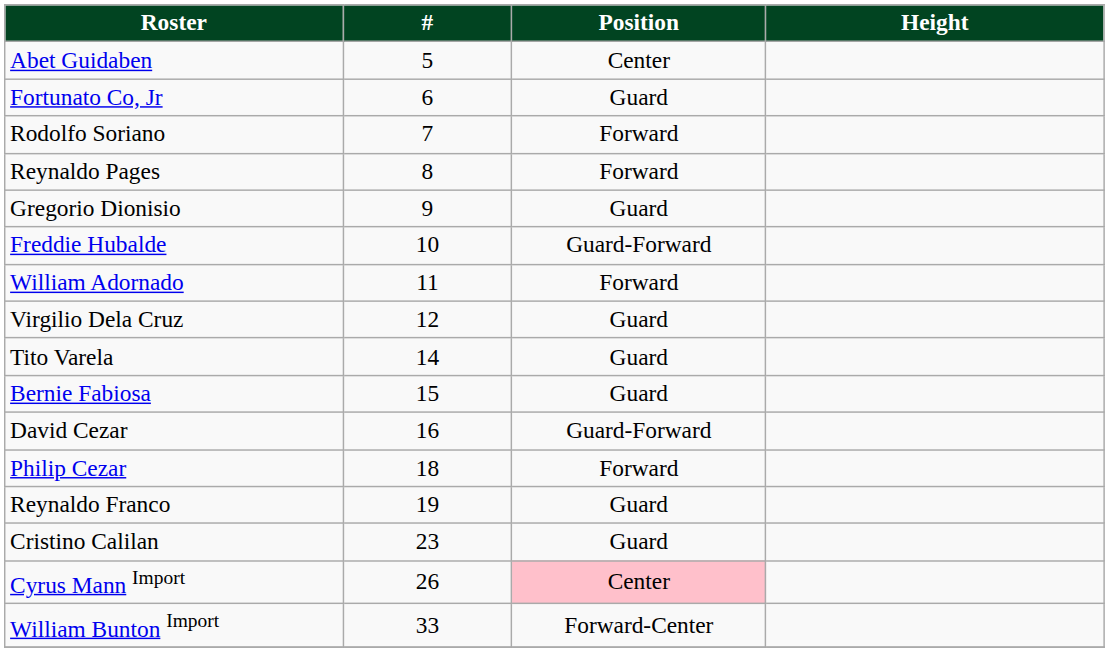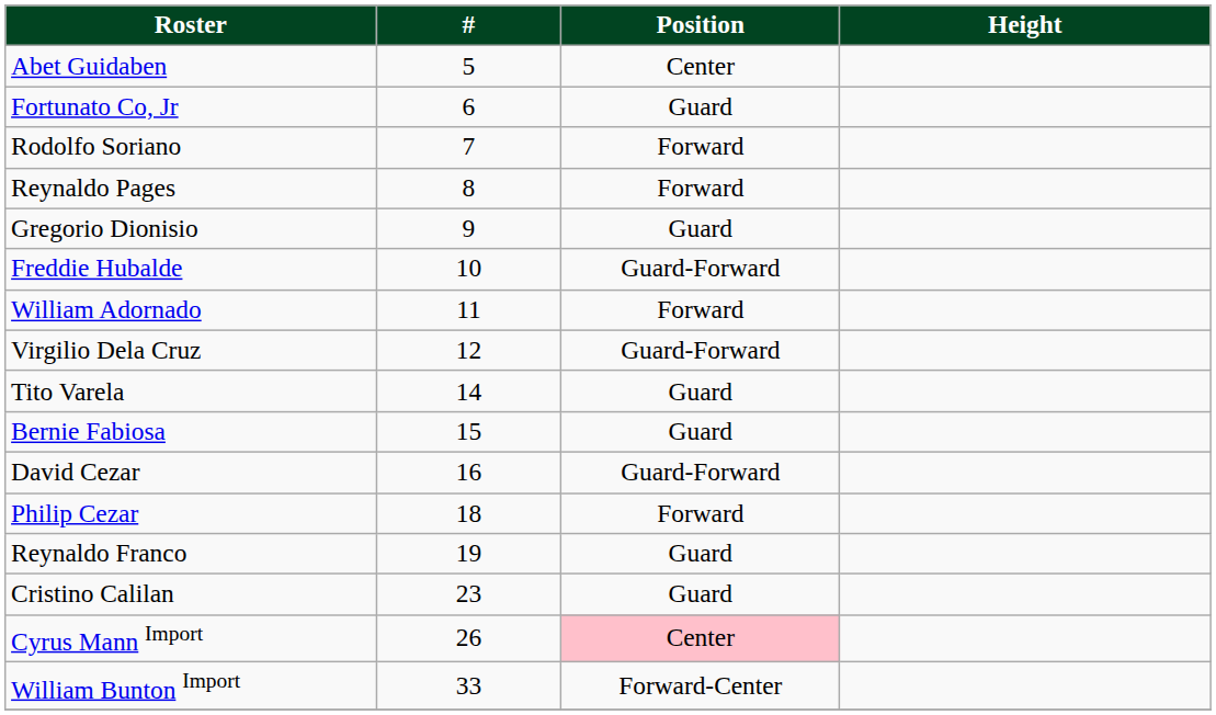 <table class="wikitable" border="1">
 <tr>
 <th style="background:#014421; color:#ffffff" width="20%">Roster</th>
 <th style="background:#014421; color:#ffffff" width="10%">#</th>
 <th style="background:#014421; color:#ffffff" width="15%">Position</th>
 <th style="background:#014421; color:#ffffff" width="20%">Height</th>
 </tr>
 <tr>
 <td><a href='#'>Abet Guidaben</a></td>
 <td align=center>5</td>
 <td align=center>Center</td>
 <td align=center></td>
 </tr>
 <tr>
 <td><a href='#'>Fortunato Co, Jr</a></td>
 <td align=center>6</td>
 <td align=center>Guard</td>
 <td align=center></td>
 </tr>
 <tr>
 <td>Rodolfo Soriano</td>
 <td align=center>7</td>
 <td align=center>Forward</td>
 <td align=center></td>
 </tr>
 <tr>
 <td>Reynaldo Pages</td>
 <td align=center>8</td>
 <td align=center>Forward</td>
 <td align=center></td>
 </tr>
 <tr>
 <td>Gregorio Dionisio</td>
 <td align=center>9</td>
 <td align=center>Guard</td>
 <td align=center></td>
 </tr>
 <tr>
 <td><a href='#'>Freddie Hubalde</a></td>
 <td align=center>10</td>
 <td align=center>Guard-Forward</td>
 <td align=center></td>
 </tr>
 <tr>
 <td><a href='#'>William Adornado</a></td>
 <td align=center>11</td>
 <td align=center>Forward</td>
 <td align=center></td>
 </tr>
 <tr>
 <td>Virgilio Dela Cruz</td>
 <td align=center>12</td>
-<td align=center>Guard</td>
+<td align=center>Guard-Forward</td>
 <td align=center></td>
 </tr>
 <tr>
 <td>Tito Varela</td>
 <td align=center>14</td>
 <td align=center>Guard</td>
 <td align=center></td>
 </tr>
 <tr>
 <td><a href='#'>Bernie Fabiosa</a></td>
 <td align=center>15</td>
 <td align=center>Guard</td>
 <td align=center></td>
 </tr>
 <tr>
 <td>David Cezar</td>
 <td align=center>16</td>
 <td align=center>Guard-Forward</td>
 <td align=center></td>
 </tr>
 <tr>
 <td><a href='#'>Philip Cezar</a></td>
 <td align=center>18</td>
 <td align=center>Forward</td>
 <td align=center></td>
 </tr>
 <tr>
 <td>Reynaldo Franco</td>
 <td align=center>19</td>
 <td align=center>Guard</td>
 <td align=center></td>
 </tr>
 <tr>
 <td>Cristino Calilan</td>
 <td align=center>23</td>
 <td align=center>Guard</td>
 <td align=center></td>
 </tr>
 <tr>
 <td><a href='#'>Cyrus Mann</a> <sup> Import </sup></td>
 <td align=center>26</td>
 <td align=center style="background: pink;">Center</td>
 <td align=center></td>
 </tr>
 <tr>
 <td><a href='#'>William Bunton</a> <sup> Import </sup></td>
 <td align=center>33</td>
 <td align=center>Forward-Center</td>
 <td align=center></td>
 </tr>
 <tr>
 </tr>
 </table>
